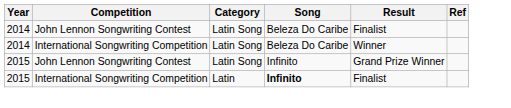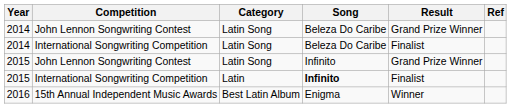 <table class="wikitable">
 <tr>
 <th>Year</th>
 <th>Competition</th>
 <th>Category</th>
 <th>Song</th>
 <th>Result</th>
 <th>Ref</th>
 </tr>
 <tr>
 <td>2014</td>
 <td>John Lennon Songwriting Contest</td>
 <td>Latin Song</td>
 <td>Beleza Do Caribe</td>
-<td>Finalist</td>
+<td>Grand Prize Winner</td>
 <td></td>
 </tr>
 <tr>
 <td>2014</td>
 <td>International Songwriting Competition</td>
 <td>Latin Song</td>
 <td>Beleza Do Caribe</td>
-<td>Winner</td>
+<td>Finalist</td>
 <td></td>
 </tr>
 <tr>
 <td>2015</td>
 <td>John Lennon Songwriting Contest</td>
 <td>Latin Song</td>
 <td>Infinito</td>
 <td>Grand Prize Winner</td>
 <td></td>
 </tr>
 <tr>
 <td>2015</td>
 <td>International Songwriting Competition</td>
 <td>Latin</td>
 <td><strong>Infinito</strong></td>
 <td>Finalist</td>
 <td></td>
 </tr>
+<tr>
+<td>2016</td>
+<td>15th Annual Independent Music Awards</td>
+<td>Best Latin Album</td>
+<td>Enigma</td>
+<td>Winner</td>
+<td></td>
+</tr>
 </table>
